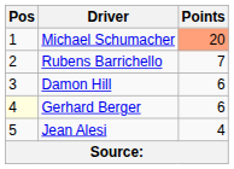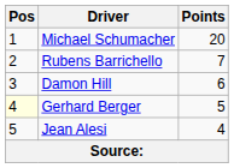 <table class="wikitable" style="font-size: 95%;">
 <tr>
 <th>Pos</th>
 <th>Driver</th>
 <th>Points</th>
 </tr>
 <tr>
 <td>1</td>
 <td> <a href='#'>Michael Schumacher</a></td>
-<td align="right" style="background: lightsalmon;">20</td>
+<td align="right">20</td>
 </tr>
 <tr>
 <td>2</td>
 <td> <a href='#'>Rubens Barrichello</a></td>
 <td align="right">7</td>
 </tr>
 <tr>
 <td>3</td>
 <td> <a href='#'>Damon Hill</a></td>
 <td align="right">6</td>
 </tr>
 <tr>
 <td style="background: lightyellow;">4</td>
 <td> <a href='#'>Gerhard Berger</a></td>
-<td align="right">6</td>
+<td align="right">5</td>
 </tr>
 <tr>
 <td>5</td>
 <td> <a href='#'>Jean Alesi</a></td>
 <td align="right">4</td>
 </tr>
 <tr>
 <th colspan=4>Source: </th>
 </tr>
 </table>
